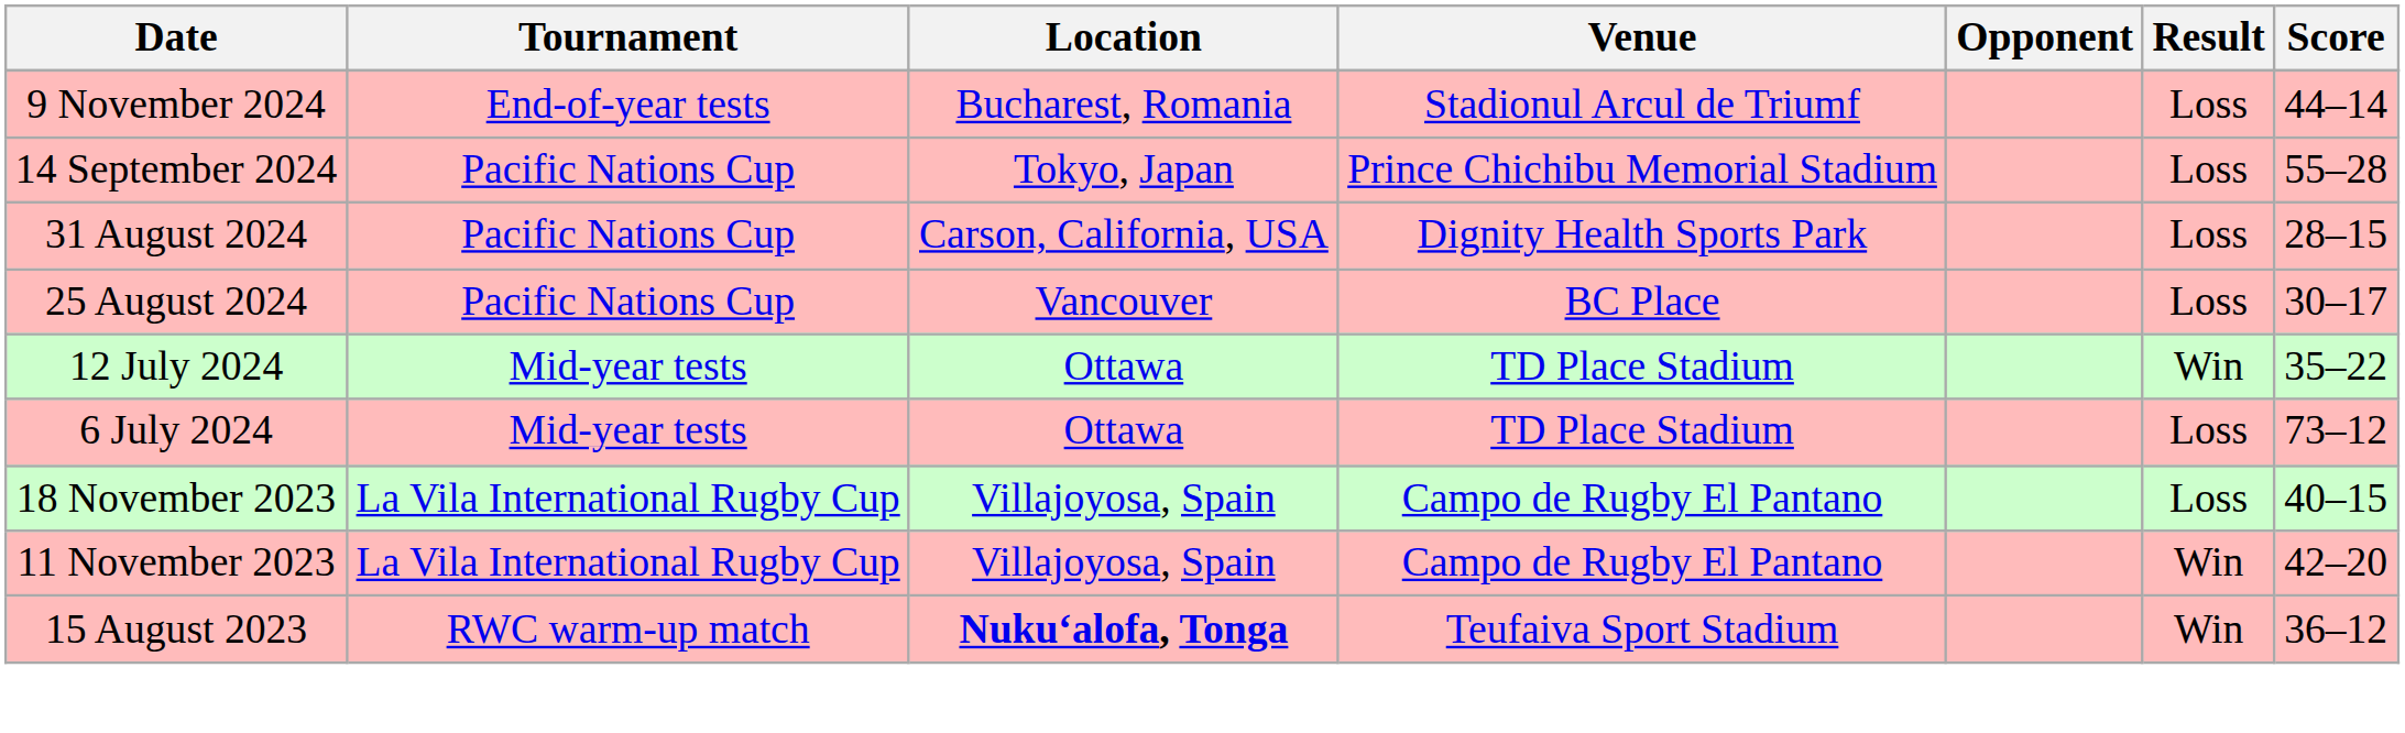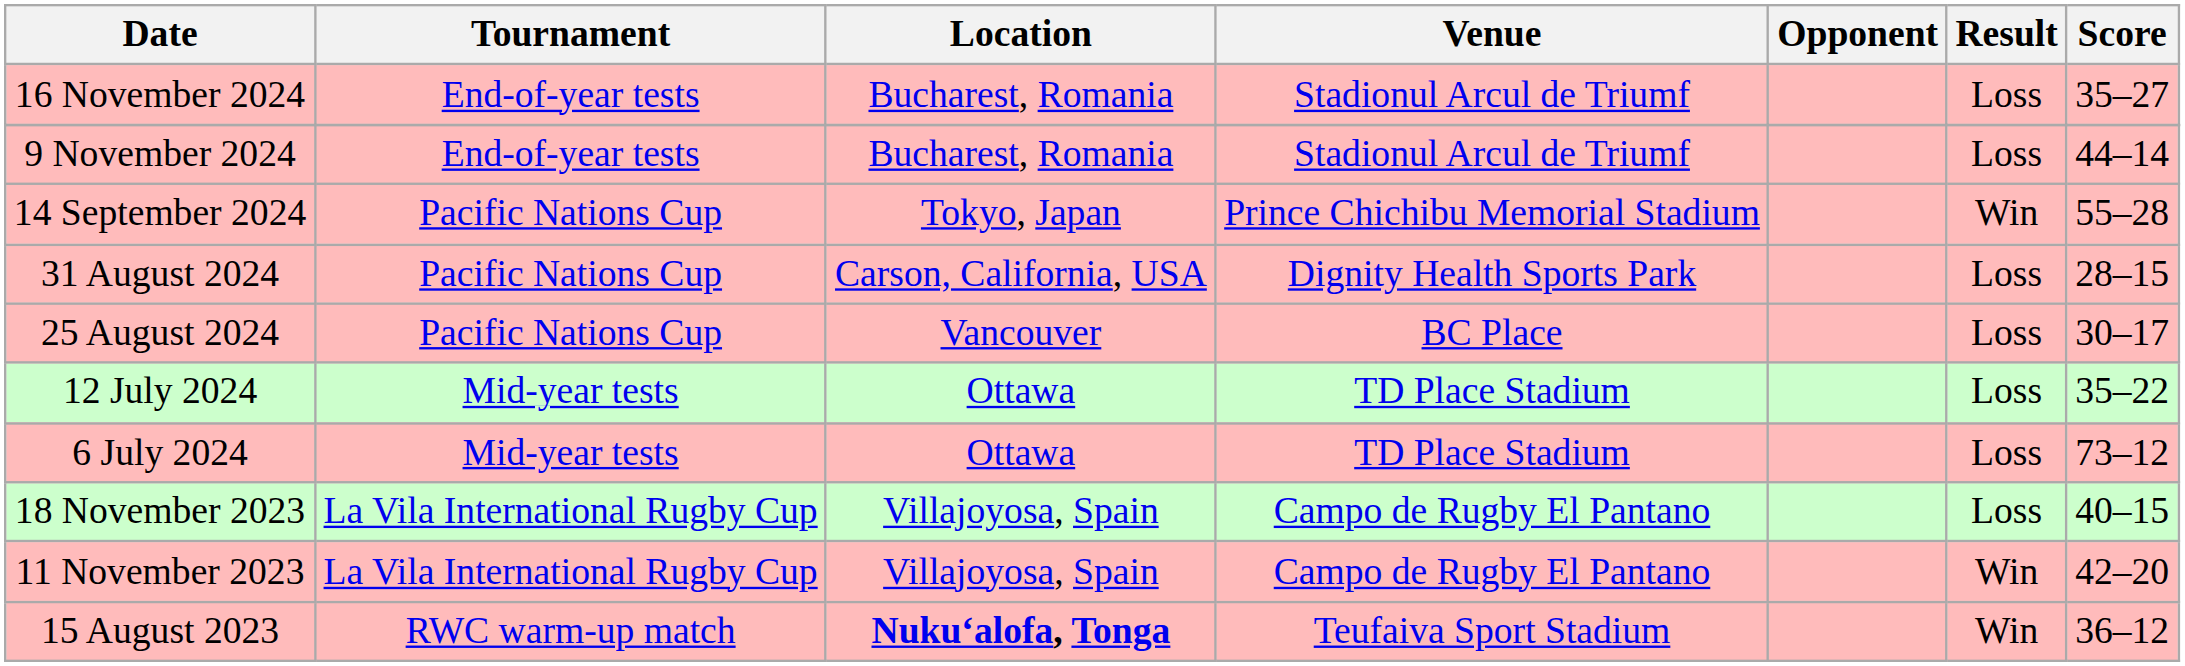 <table class="wikitable sortable" style="text-align:center">
 <tr>
 <th>Date</th>
 <th>Tournament</th>
 <th>Location</th>
 <th>Venue</th>
 <th>Opponent</th>
 <th>Result</th>
 <th>Score</th>
+</tr>
+<tr style="background:#fbb;">
+<td>16 November 2024</td>
+<td><a href='#'>End-of-year tests</a></td>
+<td><a href='#'>Bucharest</a>, <a href='#'>Romania</a></td>
+<td><a href='#'>Stadionul Arcul de Triumf</a></td>
+<td align="left"></td>
+<td>Loss</td>
+<td>35–27</td>
 </tr>
 <tr>
 </tr>
 <tr style="background:#fbb;">
 <td>9 November 2024</td>
 <td><a href='#'>End-of-year tests</a></td>
 <td><a href='#'>Bucharest</a>, <a href='#'>Romania</a></td>
 <td><a href='#'>Stadionul Arcul de Triumf</a></td>
 <td align="left"></td>
 <td>Loss</td>
 <td>44–14</td>
 </tr>
 <tr style="background:#fbb;">
 <td>14 September 2024</td>
 <td><a href='#'>Pacific Nations Cup</a></td>
 <td><a href='#'>Tokyo</a>, <a href='#'>Japan</a></td>
 <td><a href='#'>Prince Chichibu Memorial Stadium</a></td>
 <td align="left"></td>
-<td>Loss</td>
+<td>Win</td>
 <td>55–28</td>
 </tr>
 <tr style="background:#fbb;">
 <td>31 August 2024</td>
 <td><a href='#'>Pacific Nations Cup</a></td>
 <td><a href='#'>Carson, California</a>, <a href='#'>USA</a></td>
 <td><a href='#'>Dignity Health Sports Park</a></td>
 <td align="left"></td>
 <td>Loss</td>
 <td>28–15</td>
 </tr>
 <tr style="background:#fbb;">
 <td>25 August 2024</td>
 <td><a href='#'>Pacific Nations Cup</a></td>
 <td><a href='#'>Vancouver</a></td>
 <td><a href='#'>BC Place</a></td>
 <td align="left"></td>
 <td>Loss</td>
 <td>30–17</td>
 </tr>
 <tr style="background:#cfc;">
 <td>12 July 2024</td>
 <td><a href='#'>Mid-year tests</a></td>
 <td><a href='#'>Ottawa</a></td>
 <td><a href='#'>TD Place Stadium</a></td>
 <td align="left"></td>
-<td>Win</td>
+<td>Loss</td>
 <td>35–22</td>
 </tr>
 <tr style="background:#fbb;">
 <td>6 July 2024</td>
 <td><a href='#'>Mid-year tests</a></td>
 <td><a href='#'>Ottawa</a></td>
 <td><a href='#'>TD Place Stadium</a></td>
 <td align="left"></td>
 <td>Loss</td>
 <td>73–12</td>
 </tr>
 <tr style="background:#cfc;">
 <td>18 November 2023</td>
 <td><a href='#'>La Vila International Rugby Cup</a></td>
 <td><a href='#'>Villajoyosa</a>, <a href='#'>Spain</a></td>
 <td><a href='#'>Campo de Rugby El Pantano</a></td>
 <td align="left"></td>
 <td>Loss</td>
 <td>40–15</td>
 </tr>
 <tr style="background:#fbb;">
 <td>11 November 2023</td>
 <td><a href='#'>La Vila International Rugby Cup</a></td>
 <td><a href='#'>Villajoyosa</a>, <a href='#'>Spain</a></td>
 <td><a href='#'>Campo de Rugby El Pantano</a></td>
 <td align="left"></td>
 <td>Win</td>
 <td>42–20</td>
 </tr>
 <tr style="background:#fbb;">
 <td>15 August 2023</td>
 <td><a href='#'>RWC warm-up match</a></td>
 <td><strong><a href='#'>Nukuʻalofa</a>, <a href='#'>Tonga</a></strong></td>
 <td><a href='#'>Teufaiva Sport Stadium</a></td>
 <td align="left"></td>
 <td>Win</td>
 <td>36–12</td>
 </tr>
 </table>
